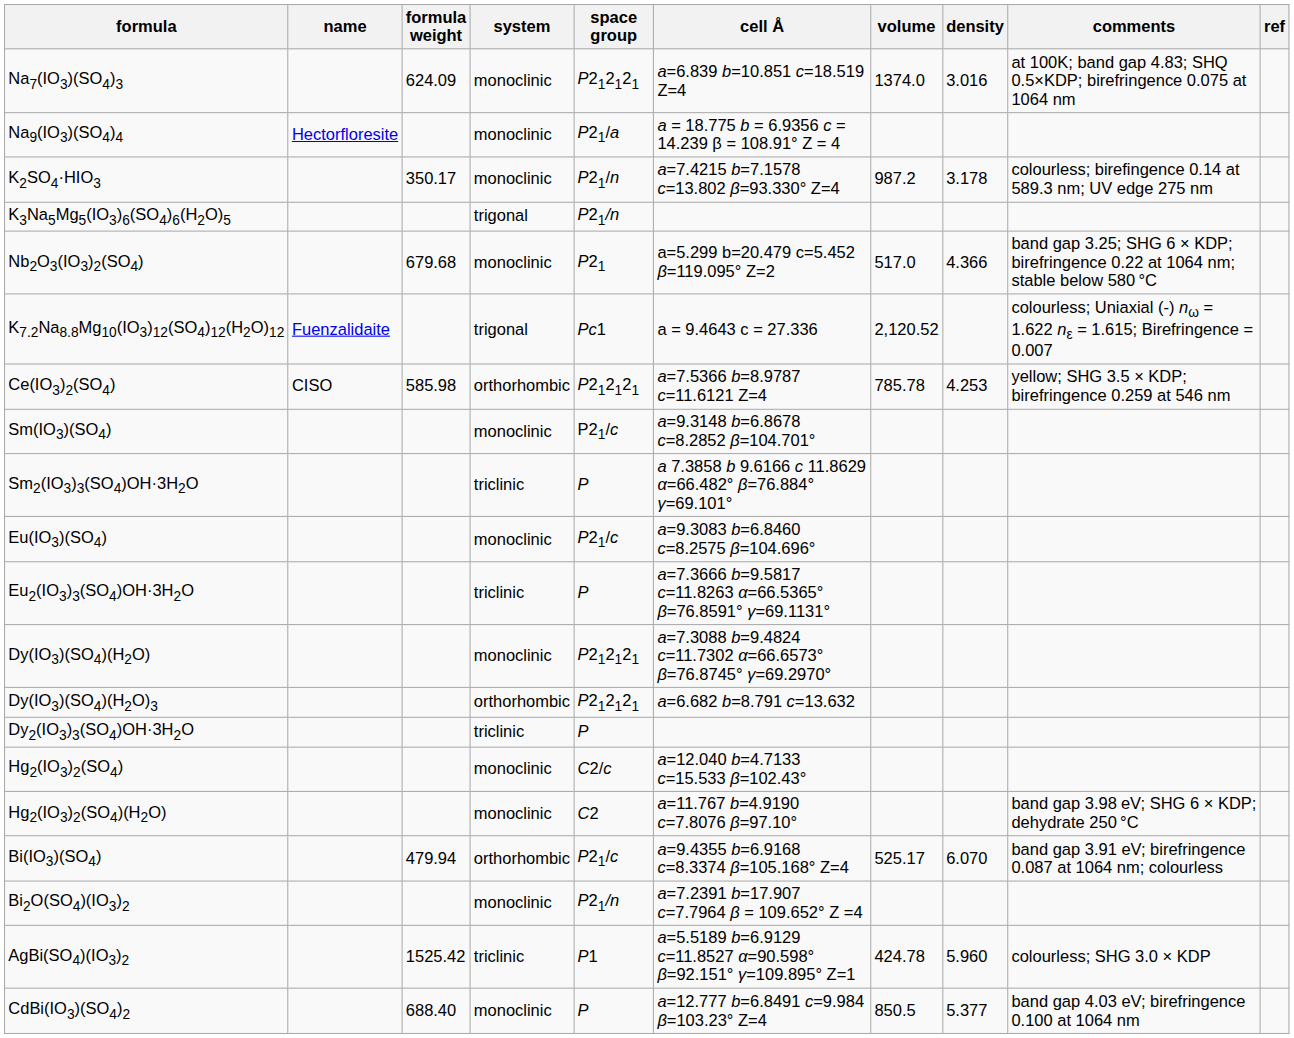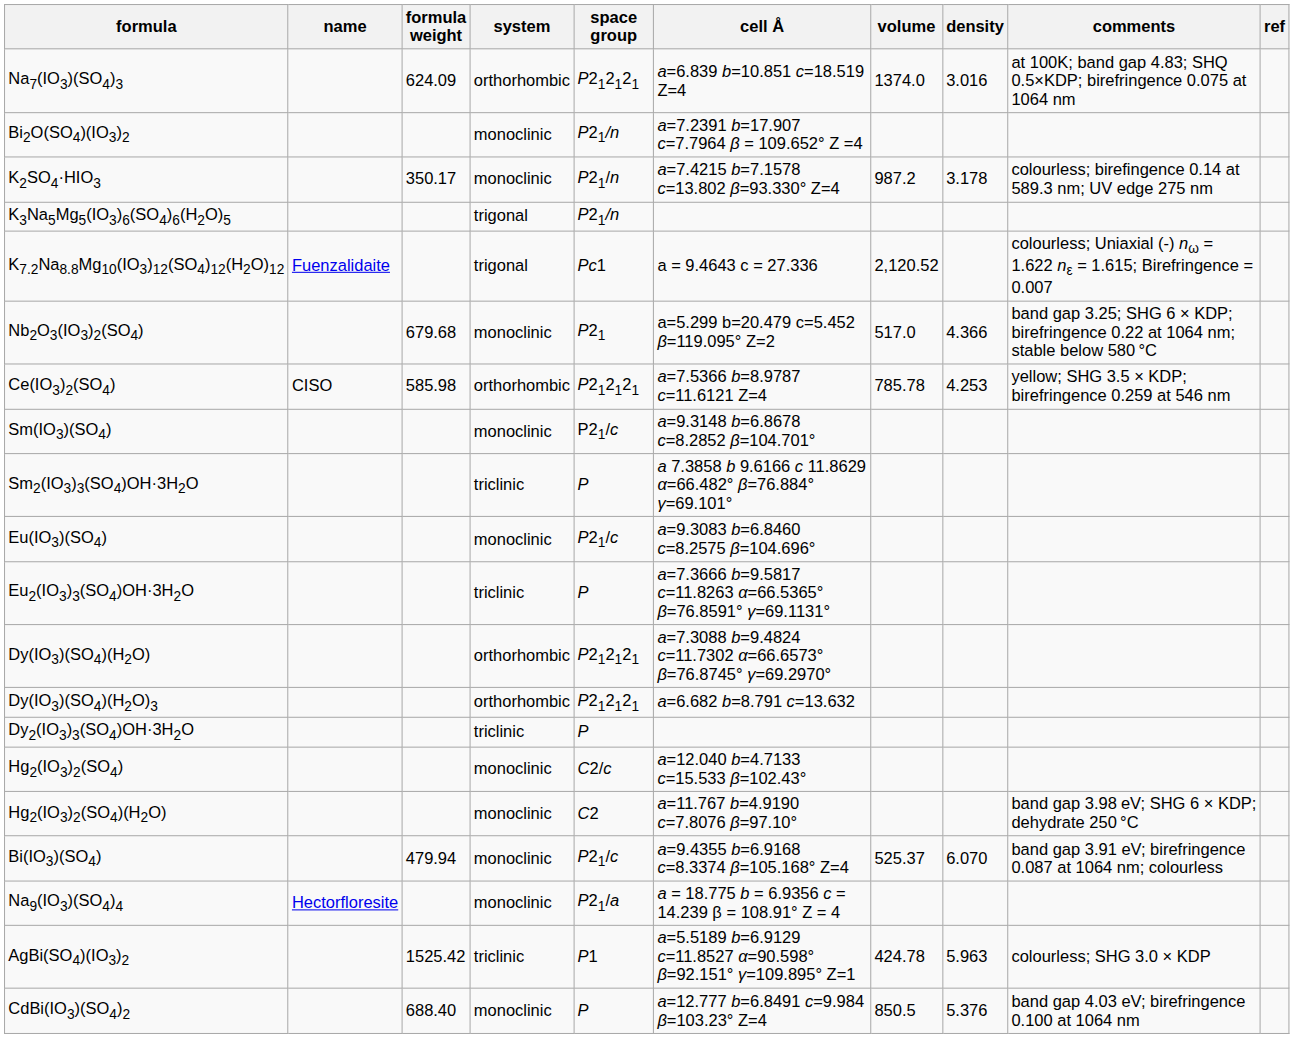 <table class="wikitable">
 <tr>
 <th>formula</th>
 <th>name</th>
 <th>formula<br>weight</th>
 <th>system</th>
 <th>space group</th>
 <th>cell Å</th>
 <th>volume</th>
 <th>density</th>
 <th>comments</th>
 <th>ref</th>
 </tr>
 <tr>
 <td>Na<sub>7</sub>(IO<sub>3</sub>)(SO<sub>4</sub>)<sub>3</sub></td>
 <td></td>
 <td>624.09</td>
-<td>monoclinic</td>
+<td>orthorhombic</td>
 <td><em>P</em>2<sub>1</sub>2<sub>1</sub>2<sub>1</sub></td>
 <td><em>a</em>=6.839 <em>b</em>=10.851 <em>c</em>=18.519 Z=4</td>
 <td>1374.0</td>
 <td>3.016</td>
 <td>at 100K; band gap 4.83; SHQ 0.5×KDP; birefringence 0.075 at 1064 nm</td>
 <td></td>
 </tr>
 <tr>
-<td>Na<sub>9</sub>(IO<sub>3</sub>)(SO<sub>4</sub>)<sub>4</sub></td>
-<td><a href='#'>Hectorfloresite</a></td>
+<td>Bi<sub>2</sub>O(SO<sub>4</sub>)(IO<sub>3</sub>)<sub>2</sub></td>
+<td></td>
 <td></td>
 <td>monoclinic</td>
-<td><em>P</em>2<sub>1</sub>/<em>a</em></td>
-<td><em>a</em> = 18.775 <em>b</em> = 6.9356 <em>c</em> = 14.239 β = 108.91° Z = 4</td>
+<td><em>P</em>2<sub>1</sub><em>/n</em></td>
+<td><em>a</em>=7.2391 <em>b</em>=17.907 <em>c</em>=7.7964 <em>β</em> = 109.652° Z =4</td>
 <td></td>
 <td></td>
 <td></td>
 <td></td>
 </tr>
 <tr>
 <td>K<sub>2</sub>SO<sub>4</sub>·HIO<sub>3</sub></td>
 <td></td>
 <td>350.17</td>
 <td>monoclinic</td>
 <td><em>P</em>2<sub>1</sub>/<em>n</em></td>
 <td><em>a</em>=7.4215 <em>b</em>=7.1578 <em>c</em>=13.802 <em>β</em>=93.330° Z=4</td>
 <td>987.2</td>
 <td>3.178</td>
 <td>colourless; birefingence 0.14 at 589.3 nm; UV edge 275 nm</td>
 <td></td>
 </tr>
 <tr>
 <td>K<sub>3</sub>Na<sub>5</sub>Mg<sub>5</sub>(IO<sub>3</sub>)<sub>6</sub>(SO<sub>4</sub>)<sub>6</sub>(H<sub>2</sub>O)<sub>5</sub></td>
 <td></td>
 <td></td>
 <td>trigonal</td>
 <td><em>P</em>2<sub>1</sub><em>/n</em></td>
 <td></td>
 <td></td>
 <td></td>
 <td></td>
 <td></td>
 </tr>
 <tr>
+<td>K<sub>7.2</sub>Na<sub>8.8</sub>Mg<sub>10</sub>(IO<sub>3</sub>)<sub>12</sub>(SO<sub>4</sub>)<sub>12</sub>(H<sub>2</sub>O)<sub>12</sub></td>
+<td><a href='#'>Fuenzalidaite</a></td>
+<td></td>
+<td>trigonal</td>
+<td><em>P</em><em>c</em>1</td>
+<td>a = 9.4643 c = 27.336</td>
+<td>2,120.52</td>
+<td></td>
+<td>colourless; Uniaxial (-) <em>n</em><sub>ω</sub> = 1.622 <em>n</em><sub>ε</sub> = 1.615; Birefringence = 0.007</td>
+<td></td>
+</tr>
+<tr>
 <td>Nb<sub>2</sub>O<sub>3</sub>(IO<sub>3</sub>)<sub>2</sub>(SO<sub>4</sub>)</td>
 <td></td>
 <td>679.68</td>
 <td>monoclinic</td>
 <td><em>P</em>2<sub>1</sub></td>
 <td>a=5.299 b=20.479 c=5.452 <em>β</em>=119.095° Z=2</td>
 <td>517.0</td>
 <td>4.366</td>
 <td>band gap 3.25; SHG 6 × KDP; birefringence 0.22 at 1064 nm; stable below 580 °C</td>
-<td></td>
-</tr>
-<tr>
-<td>K<sub>7.2</sub>Na<sub>8.8</sub>Mg<sub>10</sub>(IO<sub>3</sub>)<sub>12</sub>(SO<sub>4</sub>)<sub>12</sub>(H<sub>2</sub>O)<sub>12</sub></td>
-<td><a href='#'>Fuenzalidaite</a></td>
-<td></td>
-<td>trigonal</td>
-<td><em>P</em><em>c</em>1</td>
-<td>a = 9.4643 c = 27.336</td>
-<td>2,120.52</td>
-<td></td>
-<td>colourless; Uniaxial (-) <em>n</em><sub>ω</sub> = 1.622 <em>n</em><sub>ε</sub> = 1.615; Birefringence = 0.007</td>
 <td></td>
 </tr>
 <tr>
 <td>Ce(IO<sub>3</sub>)<sub>2</sub>(SO<sub>4</sub>)</td>
 <td>CISO</td>
 <td>585.98</td>
 <td>orthorhombic</td>
 <td><em>P</em>2<sub>1</sub>2<sub>1</sub>2<sub>1</sub></td>
 <td><em>a</em>=7.5366 <em>b</em>=8.9787 <em>c</em>=11.6121 Z=4</td>
 <td>785.78</td>
 <td>4.253</td>
 <td>yellow; SHG 3.5 × KDP; birefringence 0.259 at 546 nm</td>
 <td></td>
 </tr>
 <tr>
 <td>Sm(IO<sub>3</sub>)(SO<sub>4</sub>)</td>
 <td></td>
 <td></td>
 <td>monoclinic</td>
 <td>P2<sub>1</sub>/<em>c</em></td>
 <td><em>a</em>=9.3148 <em>b</em>=6.8678 <em>c</em>=8.2852 <em>β</em>=104.701°</td>
 <td></td>
 <td></td>
 <td></td>
 <td></td>
 </tr>
 <tr>
 <td>Sm<sub>2</sub>(IO<sub>3</sub>)<sub>3</sub>(SO<sub>4</sub>)OH·3H<sub>2</sub>O</td>
 <td></td>
 <td></td>
 <td>triclinic</td>
 <td><em>P</em></td>
 <td><em>a</em> 7.3858 <em>b</em> 9.6166 <em>c</em> 11.8629 <em>α</em>=66.482° <em>β</em>=76.884° <em>γ</em>=69.101°</td>
 <td></td>
 <td></td>
 <td></td>
 <td></td>
 </tr>
 <tr>
 <td>Eu(IO<sub>3</sub>)(SO<sub>4</sub>)</td>
 <td></td>
 <td></td>
 <td>monoclinic</td>
 <td><em>P</em>2<sub>1</sub>/<em>c</em></td>
 <td><em>a</em>=9.3083 <em>b</em>=6.8460 <em>c</em>=8.2575 <em>β</em>=104.696°</td>
 <td></td>
 <td></td>
 <td></td>
 <td></td>
 </tr>
 <tr>
 <td>Eu<sub>2</sub>(IO<sub>3</sub>)<sub>3</sub>(SO<sub>4</sub>)OH·3H<sub>2</sub>O</td>
 <td></td>
 <td></td>
 <td>triclinic</td>
 <td><em>P</em></td>
 <td><em>a</em>=7.3666 <em>b</em>=9.5817 <em>c</em>=11.8263 <em>α</em>=66.5365° <em>β</em>=76.8591° <em>γ</em>=69.1131°</td>
 <td></td>
 <td></td>
 <td></td>
 <td></td>
 </tr>
 <tr>
 <td>Dy(IO<sub>3</sub>)(SO<sub>4</sub>)(H<sub>2</sub>O)</td>
 <td></td>
 <td></td>
-<td>monoclinic</td>
+<td>orthorhombic</td>
 <td><em>P</em>2<sub>1</sub>2<sub>1</sub>2<sub>1</sub></td>
 <td><em>a</em>=7.3088 <em>b</em>=9.4824 <em>c</em>=11.7302 <em>α</em>=66.6573° <em>β</em>=76.8745° <em>γ</em>=69.2970°</td>
 <td></td>
 <td></td>
 <td></td>
 <td></td>
 </tr>
 <tr>
 <td>Dy(IO<sub>3</sub>)(SO<sub>4</sub>)(H<sub>2</sub>O)<sub>3</sub></td>
 <td></td>
 <td></td>
 <td>orthorhombic</td>
 <td><em>P</em>2<sub>1</sub>2<sub>1</sub>2<sub>1</sub></td>
 <td><em>a</em>=6.682 <em>b</em>=8.791 <em>c</em>=13.632</td>
 <td></td>
 <td></td>
 <td></td>
 <td></td>
 </tr>
 <tr>
 <td>Dy<sub>2</sub>(IO<sub>3</sub>)<sub>3</sub>(SO<sub>4</sub>)OH·3H<sub>2</sub>O</td>
 <td></td>
 <td></td>
 <td>triclinic</td>
 <td><em>P</em></td>
 <td></td>
 <td></td>
 <td></td>
 <td></td>
 <td></td>
 </tr>
 <tr>
 <td>Hg<sub>2</sub>(IO<sub>3</sub>)<sub>2</sub>(SO<sub>4</sub>)</td>
 <td></td>
 <td></td>
 <td>monoclinic</td>
 <td><em>C</em>2/<em>c</em></td>
 <td><em>a</em>=12.040 <em>b</em>=4.7133 <em>c</em>=15.533 <em>β</em>=102.43°</td>
 <td></td>
 <td></td>
 <td></td>
 <td></td>
 </tr>
 <tr>
 <td>Hg<sub>2</sub>(IO<sub>3</sub>)<sub>2</sub>(SO<sub>4</sub>)(H<sub>2</sub>O)</td>
 <td></td>
 <td></td>
 <td>monoclinic</td>
 <td><em>C</em>2</td>
 <td><em>a</em>=11.767 <em>b</em>=4.9190 <em>c</em>=7.8076 <em>β</em>=97.10°</td>
 <td></td>
 <td></td>
 <td>band gap 3.98 eV; SHG 6 × KDP; dehydrate 250 °C</td>
 <td></td>
 </tr>
 <tr>
 <td>Bi(IO<sub>3</sub>)(SO<sub>4</sub>)</td>
 <td></td>
 <td>479.94</td>
-<td>orthorhombic</td>
+<td>monoclinic</td>
 <td><em>P</em>2<sub>1</sub>/<em>c</em></td>
 <td><em>a</em>=9.4355 <em>b</em>=6.9168 <em>c</em>=8.3374 <em>β</em>=105.168° Z=4</td>
-<td>525.17</td>
+<td>525.37</td>
 <td>6.070</td>
 <td>band gap 3.91 eV; birefringence 0.087 at 1064 nm; colourless</td>
 <td></td>
 </tr>
 <tr>
-<td>Bi<sub>2</sub>O(SO<sub>4</sub>)(IO<sub>3</sub>)<sub>2</sub></td>
-<td></td>
+<td>Na<sub>9</sub>(IO<sub>3</sub>)(SO<sub>4</sub>)<sub>4</sub></td>
+<td><a href='#'>Hectorfloresite</a></td>
 <td></td>
 <td>monoclinic</td>
-<td><em>P</em>2<sub>1</sub><em>/n</em></td>
-<td><em>a</em>=7.2391 <em>b</em>=17.907 <em>c</em>=7.7964 <em>β</em> = 109.652° Z =4</td>
+<td><em>P</em>2<sub>1</sub>/<em>a</em></td>
+<td><em>a</em> = 18.775 <em>b</em> = 6.9356 <em>c</em> = 14.239 β = 108.91° Z = 4</td>
 <td></td>
 <td></td>
 <td></td>
 <td></td>
 </tr>
 <tr>
 <td>AgBi(SO<sub>4</sub>)(IO<sub>3</sub>)<sub>2</sub></td>
 <td></td>
 <td>1525.42</td>
 <td>triclinic</td>
 <td><em>P</em>1</td>
 <td><em>a</em>=5.5189 <em>b</em>=6.9129 <em>c</em>=11.8527 <em>α</em>=90.598° <em>β</em>=92.151° <em>γ</em>=109.895° Z=1</td>
 <td>424.78</td>
-<td>5.960</td>
+<td>5.963</td>
 <td>colourless; SHG 3.0 × KDP</td>
 <td></td>
 </tr>
 <tr>
 <td>CdBi(IO<sub>3</sub>)(SO<sub>4</sub>)<sub>2</sub></td>
 <td></td>
 <td>688.40</td>
 <td>monoclinic</td>
 <td><em>P</em></td>
 <td><em>a</em>=12.777 <em>b</em>=6.8491 <em>c</em>=9.984 <em>β</em>=103.23° Z=4</td>
 <td>850.5</td>
-<td>5.377</td>
+<td>5.376</td>
 <td>band gap 4.03 eV; birefringence 0.100 at 1064 nm</td>
 <td></td>
 </tr>
 </table>
